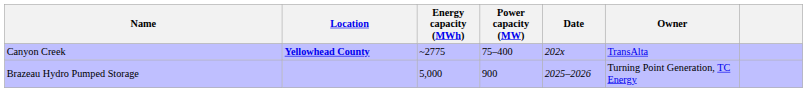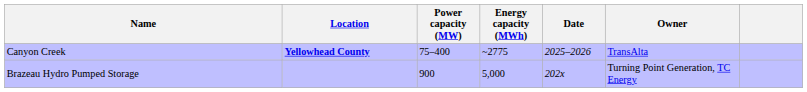 <table class="wikitable sortable">
 <tr>
 <th width="31%">Name</th>
 <th width="15%"><a href='#'>Location</a></th>
+<th width="7%">Power capacity (<a href='#'>MW</a>)</th>
 <th width="7%">Energy capacity (<a href='#'>MWh</a>)</th>
-<th width="7%">Power capacity (<a href='#'>MW</a>)</th>
 <th width="7%">Date</th>
 <th width="15%">Owner</th>
 <th width="7%"></th>
 </tr>
 <tr bgcolor="#BFBFFF">
 <td>Canyon Creek</td>
 <td><strong><a href='#'>Yellowhead County</a></strong></td>
+<td>75–400</td>
 <td>~2775</td>
-<td>75–400</td>
-<td><em>202x</em></td>
+<td><em>2025–2026</em></td>
 <td><a href='#'>TransAlta</a></td>
 <td></td>
 </tr>
 <tr bgcolor="#BFBFFF">
 <td>Brazeau Hydro Pumped Storage</td>
 <td></td>
+<td>900</td>
 <td>5,000</td>
-<td>900</td>
-<td><em>2025–2026</em></td>
+<td><em>202x</em></td>
 <td>Turning Point Generation, <a href='#'>TC Energy</a></td>
 <td></td>
 </tr>
 </table>
